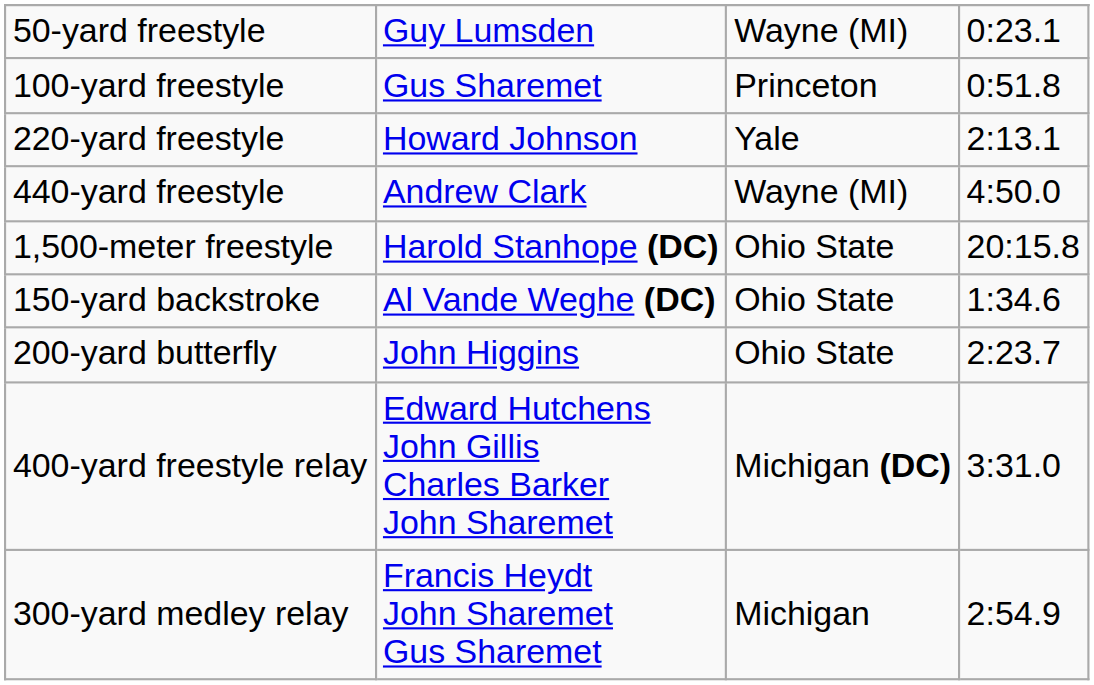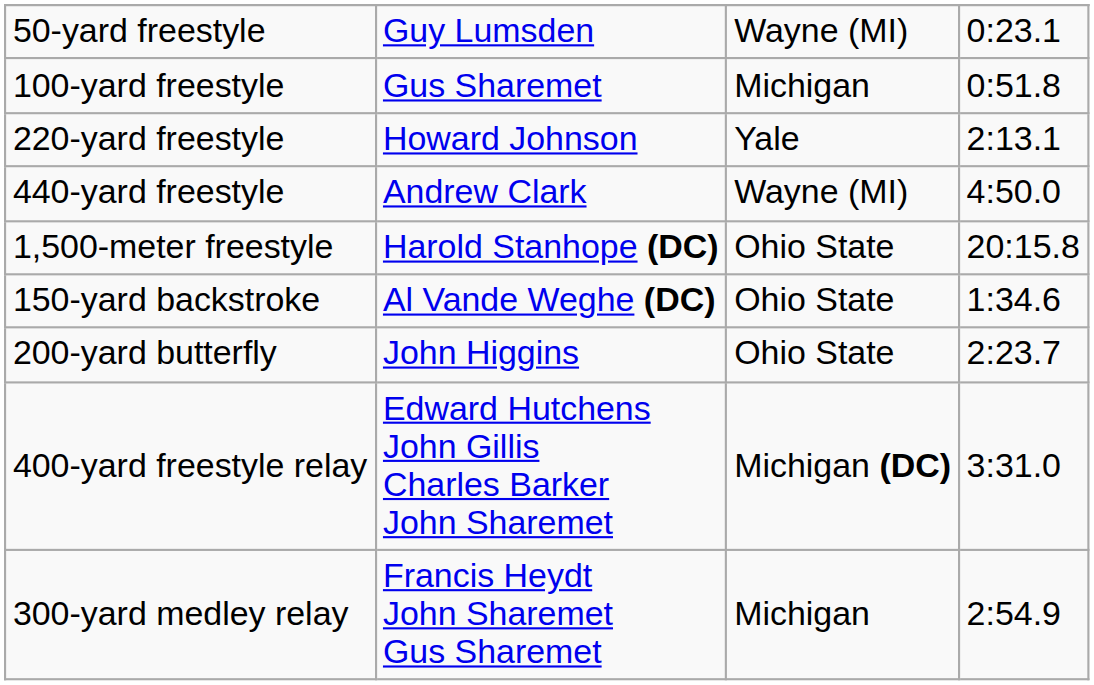 <table class="wikitable sortable" style="text-align:left">
 <tr>
 </tr>
 <tr>
 <td>50-yard freestyle</td>
 <td><a href='#'>Guy Lumsden</a></td>
 <td>Wayne (MI)</td>
 <td>0:23.1</td>
 </tr>
 <tr>
 <td>100-yard freestyle</td>
 <td><a href='#'>Gus Sharemet</a></td>
-<td>Princeton</td>
+<td>Michigan</td>
 <td>0:51.8</td>
 </tr>
 <tr>
 <td>220-yard freestyle</td>
 <td><a href='#'>Howard Johnson</a></td>
 <td>Yale</td>
 <td>2:13.1</td>
 </tr>
 <tr>
 <td>440-yard freestyle</td>
 <td><a href='#'>Andrew Clark</a></td>
 <td>Wayne (MI)</td>
 <td>4:50.0</td>
 </tr>
 <tr>
 <td>1,500-meter freestyle</td>
 <td><a href='#'>Harold Stanhope</a> <strong>(DC)</strong></td>
 <td>Ohio State</td>
 <td>20:15.8</td>
 </tr>
 <tr>
 <td>150-yard backstroke</td>
 <td><a href='#'>Al Vande Weghe</a> <strong>(DC)</strong></td>
 <td>Ohio State</td>
 <td>1:34.6</td>
 </tr>
 <tr>
 <td>200-yard butterfly</td>
 <td><a href='#'>John Higgins</a></td>
 <td>Ohio State</td>
 <td>2:23.7</td>
 </tr>
 <tr>
 <td>400-yard freestyle relay</td>
 <td><a href='#'>Edward Hutchens</a><br><a href='#'>John Gillis</a><br><a href='#'>Charles Barker</a><br><a href='#'>John Sharemet</a></td>
 <td>Michigan <strong>(DC)</strong></td>
 <td>3:31.0</td>
 </tr>
 <tr>
 <td>300-yard medley relay</td>
 <td><a href='#'>Francis Heydt</a><br><a href='#'>John Sharemet</a><br><a href='#'>Gus Sharemet</a></td>
 <td>Michigan</td>
 <td>2:54.9</td>
 </tr>
 </table>
